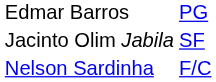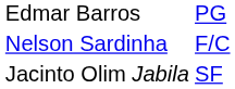 <table border="0">
 <tr>
 <td></td>
 <td>Edmar Barros</td>
 <td><a href='#'>PG</a></td>
 </tr>
 <tr>
 <td></td>
+<td><a href='#'>Nelson Sardinha</a></td>
+<td><a href='#'>F/C</a></td>
+</tr>
+<tr>
+<td></td>
 <td>Jacinto Olim <em>Jabila</em></td>
 <td><a href='#'>SF</a></td>
 </tr>
 <tr>
-<td></td>
-<td><a href='#'>Nelson Sardinha</a></td>
-<td><a href='#'>F/C</a></td>
-</tr>
-<tr>
 </tr>
 </table>
